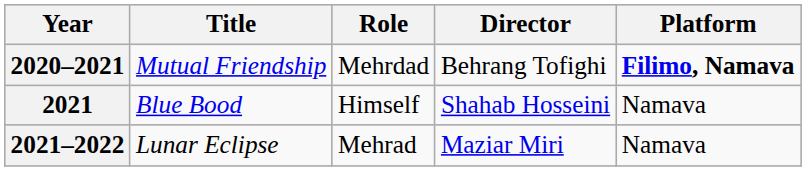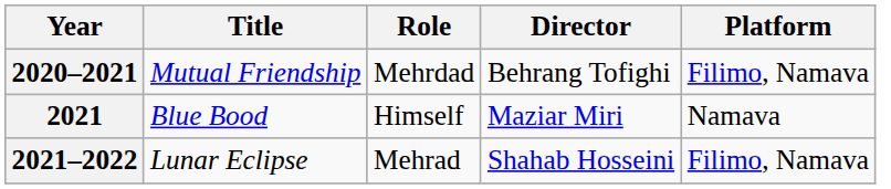 <table class="wikitable plainrowheaders sortable"  style=font-size:100%>
 <tr>
 <th scope="col">Year</th>
 <th scope="col">Title</th>
 <th scope="col">Role</th>
 <th scope="col">Director</th>
 <th scope="col" class="unsortable">Platform</th>
 </tr>
 <tr>
 <th scope=row>2020–2021</th>
 <td><em><a href='#'>Mutual Friendship</a></em></td>
 <td>Mehrdad</td>
 <td>Behrang Tofighi</td>
-<td><strong><a href='#'>Filimo</a>, Namava</strong></td>
+<td><a href='#'>Filimo</a>, Namava</td>
 </tr>
 <tr>
 <th scope="row">2021</th>
 <td><em><a href='#'>Blue Bood</a></em></td>
 <td>Himself</td>
-<td><a href='#'>Shahab Hosseini</a></td>
+<td><a href='#'>Maziar Miri</a></td>
 <td>Namava</td>
 </tr>
 <tr>
 <th scope="row">2021–2022</th>
 <td><em>Lunar Eclipse</em></td>
 <td>Mehrad</td>
-<td><a href='#'>Maziar Miri</a></td>
-<td>Namava</td>
+<td><a href='#'>Shahab Hosseini</a></td>
+<td><a href='#'>Filimo</a>, Namava</td>
 </tr>
 </table>
